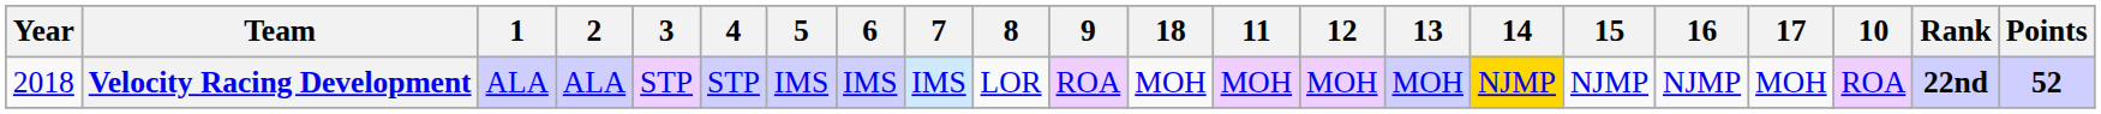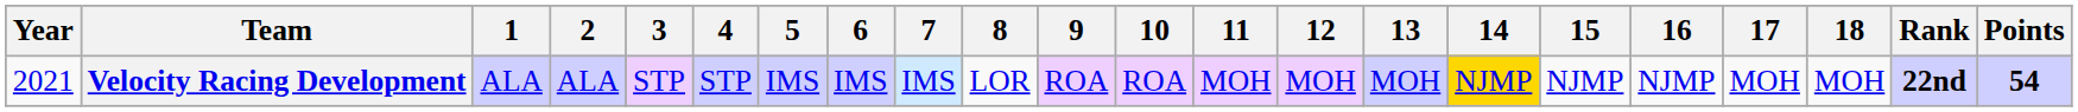 <table class="wikitable" style="text-align:center; font-size:90%">
 <tr>
 <th>Year</th>
 <th>Team</th>
 <th>1</th>
 <th>2</th>
 <th>3</th>
 <th>4</th>
 <th>5</th>
 <th>6</th>
 <th>7</th>
 <th>8</th>
 <th>9</th>
-<th>18</th>
+<th>10</th>
 <th>11</th>
 <th>12</th>
 <th>13</th>
 <th>14</th>
 <th>15</th>
 <th>16</th>
 <th>17</th>
-<th>10</th>
+<th>18</th>
 <th>Rank</th>
 <th>Points</th>
 </tr>
 <tr>
-<td><a href='#'>2018</a></td>
+<td><a href='#'>2021</a></td>
 <th><a href='#'>Velocity Racing Development</a></th>
 <td style="background:#CFCFFF;"><a href='#'>ALA</a><br></td>
 <td style="background:#CFCFFF;"><a href='#'>ALA</a><br></td>
 <td style="background:#EFCFFF;"><a href='#'>STP</a><br></td>
 <td style="background:#CFCFFF;"><a href='#'>STP</a><br></td>
 <td style="background:#CFCFFF;"><a href='#'>IMS</a><br></td>
 <td style="background:#CFCFFF;"><a href='#'>IMS</a><br></td>
 <td style="background:#CFEAFF;"><a href='#'>IMS</a><br></td>
 <td><a href='#'>LOR</a></td>
 <td style="background:#EFCFFF;"><a href='#'>ROA</a><br></td>
-<td><a href='#'>MOH</a></td>
+<td style="background:#EFCFFF;"><a href='#'>ROA</a><br></td>
 <td style="background:#EFCFFF;"><a href='#'>MOH</a><br></td>
 <td style="background:#EFCFFF;"><a href='#'>MOH</a><br></td>
 <td style="background:#CFCFFF;"><a href='#'>MOH</a><br></td>
 <td style="background: gold;"><a href='#'>NJMP</a></td>
 <td><a href='#'>NJMP</a></td>
 <td><a href='#'>NJMP</a></td>
 <td><a href='#'>MOH</a></td>
-<td style="background:#EFCFFF;"><a href='#'>ROA</a><br></td>
+<td><a href='#'>MOH</a></td>
 <th style="background:#CFCFFF;">22nd</th>
-<th style="background:#CFCFFF;">52</th>
+<th style="background:#CFCFFF;">54</th>
 </tr>
 </table>
